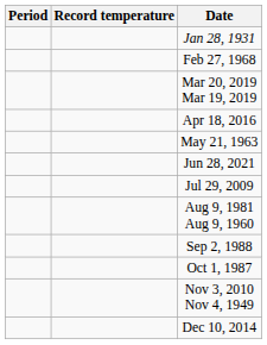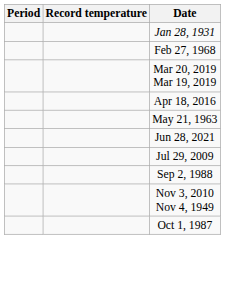 <table class="wikitable mw-collapsible sortable" style="text-align:center;">
 <tr>
 <th>Period</th>
 <th>Record temperature</th>
 <th>Date</th>
 </tr>
 <tr>
 <td></td>
 <td></td>
 <td><em>Jan 28, 1931</em></td>
 </tr>
 <tr>
 <td></td>
 <td></td>
 <td>Feb 27, 1968</td>
 </tr>
 <tr>
 <td></td>
 <td></td>
 <td data-sort-value="Mar 20, 2019">Mar 20, 2019<br>Mar 19, 2019</td>
 </tr>
 <tr>
 <td></td>
 <td></td>
 <td>Apr 18, 2016</td>
 </tr>
 <tr>
 <td></td>
 <td></td>
 <td>May 21, 1963</td>
 </tr>
 <tr>
 <td></td>
 <td></td>
 <td>Jun 28, 2021</td>
 </tr>
 <tr>
 <td></td>
 <td></td>
 <td>Jul 29, 2009</td>
 </tr>
 <tr>
 <td></td>
 <td></td>
-<td data-sort-value="Aug 9, 1981">Aug 9, 1981<br>Aug 9, 1960</td>
-</tr>
-<tr>
-<td></td>
-<td></td>
 <td>Sep 2, 1988</td>
-</tr>
-<tr>
-<td></td>
-<td></td>
-<td>Oct 1, 1987</td>
 </tr>
 <tr>
 <td></td>
 <td></td>
 <td data-sort-value="Nov 3, 2010">Nov 3, 2010<br>Nov 4, 1949</td>
 </tr>
 <tr>
 <td></td>
 <td></td>
-<td>Dec 10, 2014</td>
+<td>Oct 1, 1987</td>
 </tr>
 </table>
